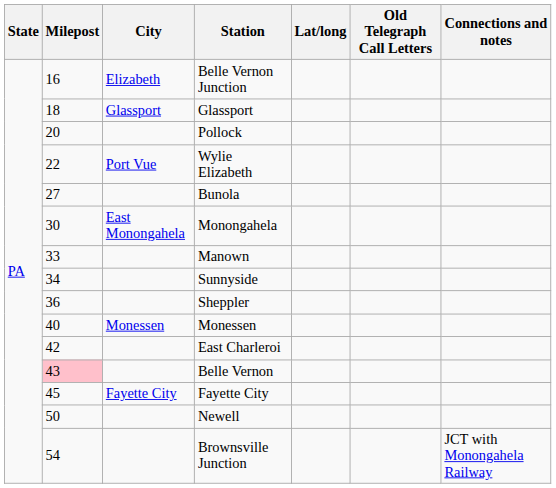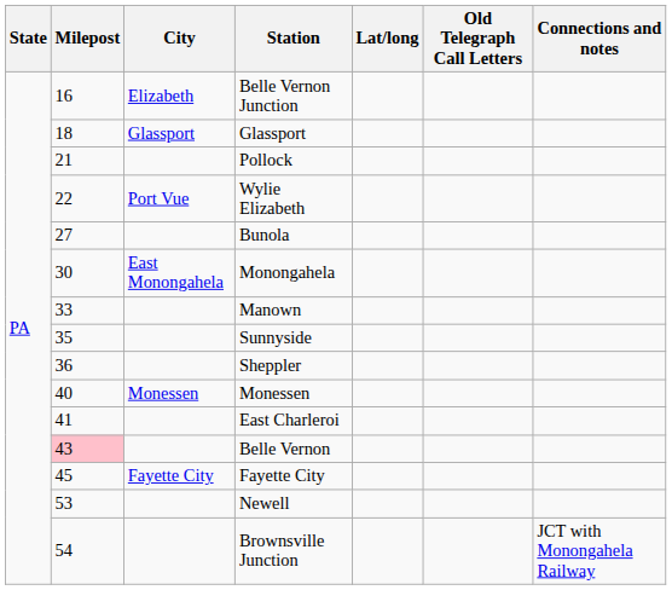 <table class="wikitable">
 <tr>
 <th>State</th>
 <th>Milepost</th>
 <th>City</th>
 <th>Station</th>
 <th>Lat/long</th>
 <th>Old Telegraph Call Letters</th>
 <th>Connections and notes</th>
 </tr>
 <tr>
 <td rowspan=15><a href='#'>PA</a></td>
 <td>16</td>
 <td><a href='#'>Elizabeth</a></td>
 <td>Belle Vernon Junction</td>
 <td></td>
 <td></td>
 <td></td>
 </tr>
 <tr>
 <td>18</td>
 <td><a href='#'>Glassport</a></td>
 <td>Glassport</td>
 <td></td>
 <td></td>
 <td></td>
 </tr>
 <tr>
-<td>20</td>
+<td>21</td>
 <td></td>
 <td>Pollock</td>
 <td></td>
 <td></td>
 <td></td>
 </tr>
 <tr>
 <td>22</td>
 <td><a href='#'>Port Vue</a></td>
 <td>Wylie Elizabeth</td>
 <td></td>
 <td></td>
 <td></td>
 </tr>
 <tr>
 <td>27</td>
 <td></td>
 <td>Bunola</td>
 <td></td>
 <td></td>
 <td></td>
 </tr>
 <tr>
 <td>30</td>
 <td><a href='#'>East Monongahela</a></td>
 <td>Monongahela</td>
 <td></td>
 <td></td>
 <td></td>
 </tr>
 <tr>
 <td>33</td>
 <td></td>
 <td>Manown</td>
 <td></td>
 <td></td>
 <td></td>
 </tr>
 <tr>
-<td>34</td>
+<td>35</td>
 <td></td>
 <td>Sunnyside</td>
 <td></td>
 <td></td>
 <td></td>
 </tr>
 <tr>
 <td>36</td>
 <td></td>
 <td>Sheppler</td>
 <td></td>
 <td></td>
 <td></td>
 </tr>
 <tr>
 <td>40</td>
 <td><a href='#'>Monessen</a></td>
 <td>Monessen</td>
 <td></td>
 <td></td>
 <td></td>
 </tr>
 <tr>
-<td>42</td>
+<td>41</td>
 <td></td>
 <td>East Charleroi</td>
 <td></td>
 <td></td>
 <td></td>
 </tr>
 <tr>
 <td style="background: pink;">43</td>
 <td></td>
 <td>Belle Vernon</td>
 <td></td>
 <td></td>
 <td></td>
 </tr>
 <tr>
 <td>45</td>
 <td><a href='#'>Fayette City</a></td>
 <td>Fayette City</td>
 <td></td>
 <td></td>
 <td></td>
 </tr>
 <tr>
-<td>50</td>
+<td>53</td>
 <td></td>
 <td>Newell</td>
 <td></td>
 <td></td>
 <td></td>
 </tr>
 <tr>
 <td>54</td>
 <td></td>
 <td>Brownsville Junction</td>
 <td></td>
 <td></td>
 <td>JCT with <a href='#'>Monongahela Railway</a></td>
 </tr>
 </table>
